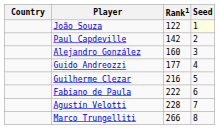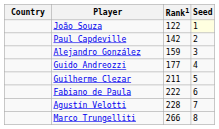 <table class="sortable wikitable">
 <tr>
 <th width="70">Country</th>
 <th width="175">Player</th>
 <th>Rank<sup>1</sup></th>
 <th>Seed</th>
 </tr>
 <tr>
 <td></td>
 <td><a href='#'>João Souza</a></td>
 <td>122</td>
 <td style="background: lightyellow;">1</td>
 </tr>
 <tr>
 <td></td>
 <td><a href='#'>Paul Capdeville</a></td>
 <td>142</td>
 <td>2</td>
 </tr>
 <tr>
 <td></td>
 <td><a href='#'>Alejandro González</a></td>
-<td>160</td>
+<td>159</td>
 <td>3</td>
 </tr>
 <tr>
 <td></td>
 <td><a href='#'>Guido Andreozzi</a></td>
 <td>177</td>
 <td>4</td>
 </tr>
 <tr>
 <td></td>
 <td><a href='#'>Guilherme Clezar</a></td>
-<td>216</td>
+<td>211</td>
 <td>5</td>
 </tr>
 <tr>
 <td></td>
 <td><a href='#'>Fabiano de Paula</a></td>
 <td>222</td>
 <td>6</td>
 </tr>
 <tr>
 <td></td>
 <td><a href='#'>Agustín Velotti</a></td>
 <td>228</td>
 <td>7</td>
 </tr>
 <tr>
 <td></td>
 <td><a href='#'>Marco Trungelliti</a></td>
 <td>266</td>
 <td>8</td>
 </tr>
 </table>
